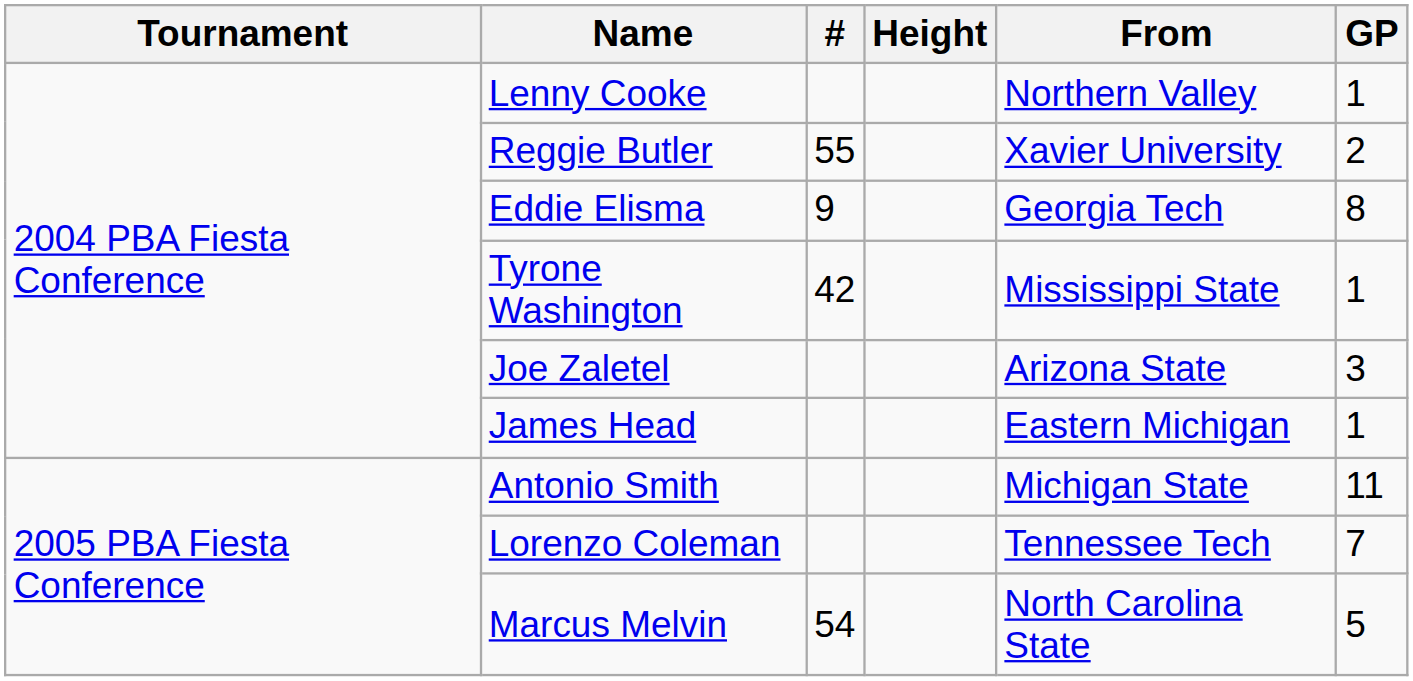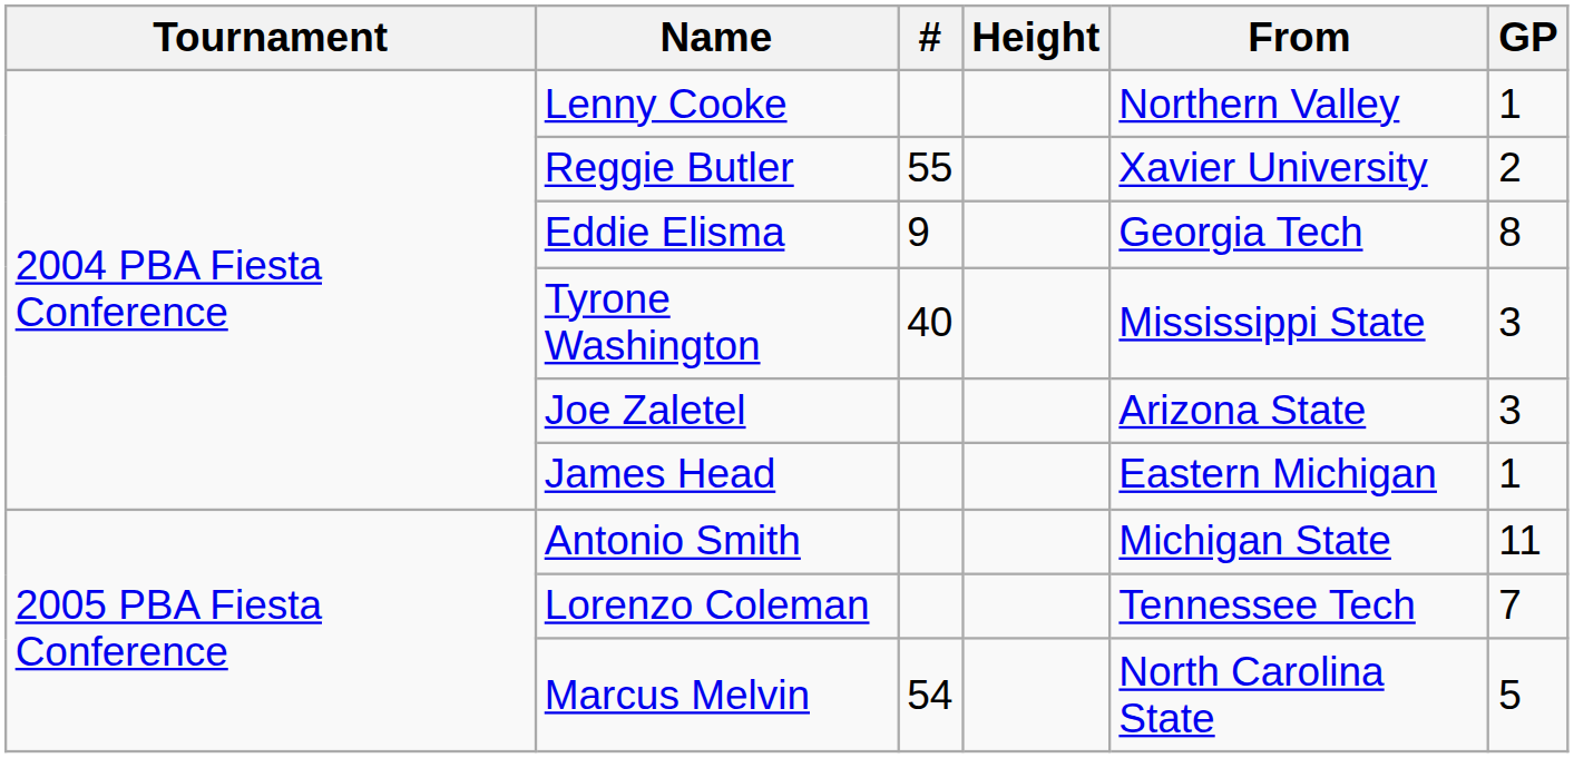 <table class="wikitable">
 <tr>
 <th>Tournament</th>
 <th>Name</th>
 <th>#</th>
 <th>Height</th>
 <th>From</th>
 <th>GP</th>
 </tr>
 <tr>
 <td rowspan=6><a href='#'>2004 PBA Fiesta Conference</a></td>
 <td><a href='#'>Lenny Cooke</a></td>
 <td></td>
 <td></td>
 <td><a href='#'>Northern Valley</a></td>
 <td>1</td>
 </tr>
 <tr>
 <td><a href='#'>Reggie Butler</a></td>
 <td>55</td>
 <td></td>
 <td><a href='#'>Xavier University</a></td>
 <td>2</td>
 </tr>
 <tr>
 <td><a href='#'>Eddie Elisma</a></td>
 <td>9</td>
 <td></td>
 <td><a href='#'>Georgia Tech</a></td>
 <td>8</td>
 </tr>
 <tr>
 <td><a href='#'>Tyrone Washington</a></td>
-<td>42</td>
+<td>40</td>
 <td></td>
 <td><a href='#'>Mississippi State</a></td>
-<td>1</td>
+<td>3</td>
 </tr>
 <tr>
 <td><a href='#'>Joe Zaletel</a></td>
 <td></td>
 <td></td>
 <td><a href='#'>Arizona State</a></td>
 <td>3</td>
 </tr>
 <tr>
 <td><a href='#'>James Head</a></td>
 <td></td>
 <td></td>
 <td><a href='#'>Eastern Michigan</a></td>
 <td>1</td>
 </tr>
 <tr>
 <td rowspan=3><a href='#'>2005 PBA Fiesta Conference</a></td>
 <td><a href='#'>Antonio Smith</a></td>
 <td></td>
 <td></td>
 <td><a href='#'>Michigan State</a></td>
 <td>11</td>
 </tr>
 <tr>
 <td><a href='#'>Lorenzo Coleman</a></td>
 <td></td>
 <td></td>
 <td><a href='#'>Tennessee Tech</a></td>
 <td>7</td>
 </tr>
 <tr>
 <td><a href='#'>Marcus Melvin</a></td>
 <td>54</td>
 <td></td>
 <td><a href='#'>North Carolina State</a></td>
 <td>5</td>
 </tr>
 </table>
